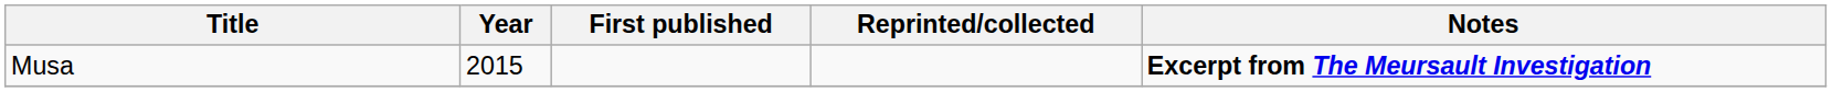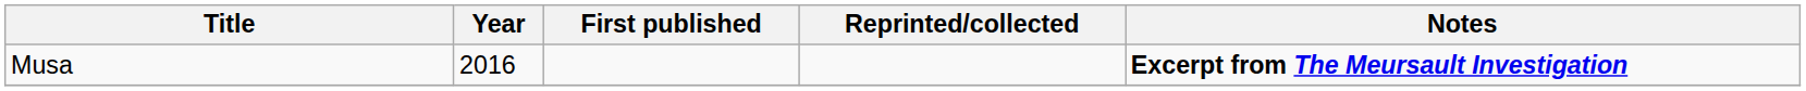 <table class='wikitable sortable' width='90%'>
 <tr>
 <th width=25%>Title</th>
 <th>Year</th>
 <th>First published</th>
 <th>Reprinted/collected</th>
 <th>Notes</th>
 </tr>
 <tr>
 <td>Musa</td>
-<td>2015</td>
+<td>2016</td>
 <td></td>
 <td></td>
 <td><strong>Excerpt from <em><a href='#'>The Meursault Investigation</a></em></strong></td>
 </tr>
 <tr>
 </tr>
 </table>
